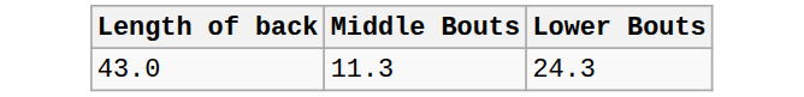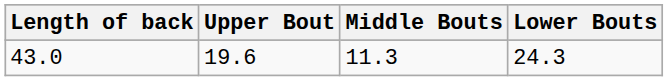 <table class="wikitable" style="Margin:auto">
 <tr>
 <th>Length of back</th>
+<th>Upper Bout</th>
 <th>Middle Bouts</th>
 <th>Lower Bouts</th>
 </tr>
 <tr>
 <td>43.0</td>
+<td>19.6</td>
 <td>11.3</td>
 <td>24.3</td>
 </tr>
 </table>
